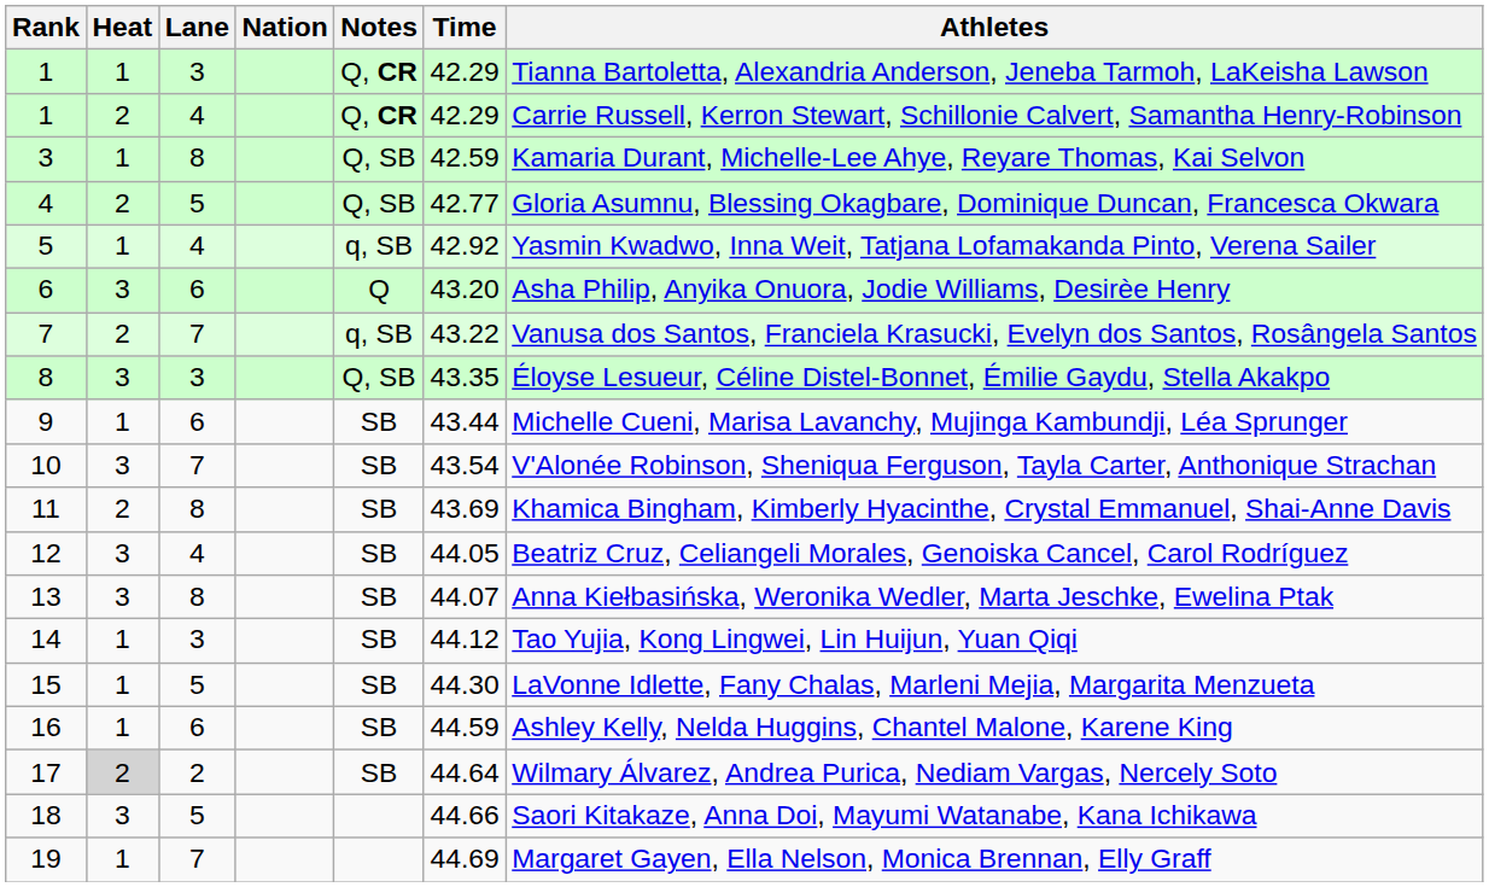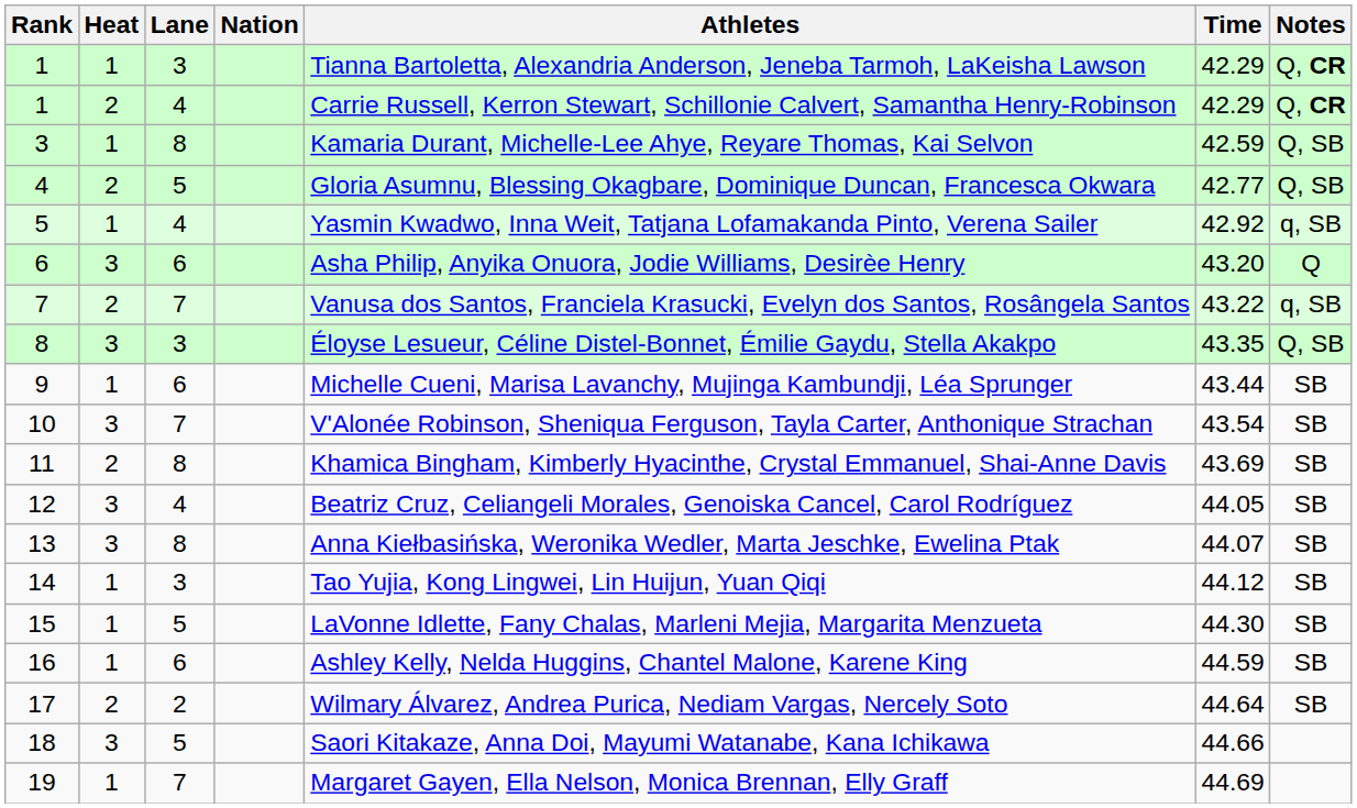 <table class="wikitable sortable" style="text-align:center">
 <tr>
 <th>Rank</th>
 <th>Heat</th>
 <th>Lane</th>
 <th>Nation</th>
+<th>Athletes</th>
+<th>Time</th>
 <th>Notes</th>
-<th>Time</th>
-<th>Athletes</th>
 </tr>
 <tr bgcolor=ccffcc>
 <td>1</td>
 <td>1</td>
 <td>3</td>
 <td align=left></td>
+<td align=left><a href='#'>Tianna Bartoletta</a>, <a href='#'>Alexandria Anderson</a>, <a href='#'>Jeneba Tarmoh</a>, <a href='#'>LaKeisha Lawson</a></td>
+<td>42.29</td>
 <td>Q, <strong>CR</strong></td>
-<td>42.29</td>
-<td align=left><a href='#'>Tianna Bartoletta</a>, <a href='#'>Alexandria Anderson</a>, <a href='#'>Jeneba Tarmoh</a>, <a href='#'>LaKeisha Lawson</a></td>
 </tr>
 <tr bgcolor=ccffcc>
 <td>1</td>
 <td>2</td>
 <td>4</td>
 <td align=left></td>
+<td align=left><a href='#'>Carrie Russell</a>, <a href='#'>Kerron Stewart</a>, <a href='#'>Schillonie Calvert</a>, <a href='#'>Samantha Henry-Robinson</a></td>
+<td>42.29</td>
 <td>Q, <strong>CR</strong></td>
-<td>42.29</td>
-<td align=left><a href='#'>Carrie Russell</a>, <a href='#'>Kerron Stewart</a>, <a href='#'>Schillonie Calvert</a>, <a href='#'>Samantha Henry-Robinson</a></td>
 </tr>
 <tr bgcolor=ccffcc>
 <td>3</td>
 <td>1</td>
 <td>8</td>
 <td align=left></td>
+<td align=left><a href='#'>Kamaria Durant</a>, <a href='#'>Michelle-Lee Ahye</a>, <a href='#'>Reyare Thomas</a>, <a href='#'>Kai Selvon</a></td>
+<td>42.59</td>
 <td>Q, SB</td>
-<td>42.59</td>
-<td align=left><a href='#'>Kamaria Durant</a>, <a href='#'>Michelle-Lee Ahye</a>, <a href='#'>Reyare Thomas</a>, <a href='#'>Kai Selvon</a></td>
 </tr>
 <tr bgcolor=ccffcc>
 <td>4</td>
 <td>2</td>
 <td>5</td>
 <td align=left></td>
+<td align=left><a href='#'>Gloria Asumnu</a>, <a href='#'>Blessing Okagbare</a>, <a href='#'>Dominique Duncan</a>, <a href='#'>Francesca Okwara</a></td>
+<td>42.77</td>
 <td>Q, SB</td>
-<td>42.77</td>
-<td align=left><a href='#'>Gloria Asumnu</a>, <a href='#'>Blessing Okagbare</a>, <a href='#'>Dominique Duncan</a>, <a href='#'>Francesca Okwara</a></td>
 </tr>
 <tr bgcolor=ddffdd>
 <td>5</td>
 <td>1</td>
 <td>4</td>
 <td align=left></td>
+<td align=left><a href='#'>Yasmin Kwadwo</a>, <a href='#'>Inna Weit</a>, <a href='#'>Tatjana Lofamakanda Pinto</a>, <a href='#'>Verena Sailer</a></td>
+<td>42.92</td>
 <td>q, SB</td>
-<td>42.92</td>
-<td align=left><a href='#'>Yasmin Kwadwo</a>, <a href='#'>Inna Weit</a>, <a href='#'>Tatjana Lofamakanda Pinto</a>, <a href='#'>Verena Sailer</a></td>
 </tr>
 <tr bgcolor=ccffcc>
 <td>6</td>
 <td>3</td>
 <td>6</td>
 <td align=left></td>
+<td align=left><a href='#'>Asha Philip</a>, <a href='#'>Anyika Onuora</a>, <a href='#'>Jodie Williams</a>, <a href='#'>Desirèe Henry</a></td>
+<td>43.20</td>
 <td>Q</td>
-<td>43.20</td>
-<td align=left><a href='#'>Asha Philip</a>, <a href='#'>Anyika Onuora</a>, <a href='#'>Jodie Williams</a>, <a href='#'>Desirèe Henry</a></td>
 </tr>
 <tr bgcolor=ddffdd>
 <td>7</td>
 <td>2</td>
 <td>7</td>
 <td align=left></td>
+<td align=left><a href='#'>Vanusa dos Santos</a>, <a href='#'>Franciela Krasucki</a>, <a href='#'>Evelyn dos Santos</a>, <a href='#'>Rosângela Santos</a></td>
+<td>43.22</td>
 <td>q, SB</td>
-<td>43.22</td>
-<td align=left><a href='#'>Vanusa dos Santos</a>, <a href='#'>Franciela Krasucki</a>, <a href='#'>Evelyn dos Santos</a>, <a href='#'>Rosângela Santos</a></td>
 </tr>
 <tr bgcolor=ccffcc>
 <td>8</td>
 <td>3</td>
 <td>3</td>
 <td align=left></td>
+<td align=left><a href='#'>Éloyse Lesueur</a>, <a href='#'>Céline Distel-Bonnet</a>, <a href='#'>Émilie Gaydu</a>, <a href='#'>Stella Akakpo</a></td>
+<td>43.35</td>
 <td>Q, SB</td>
-<td>43.35</td>
-<td align=left><a href='#'>Éloyse Lesueur</a>, <a href='#'>Céline Distel-Bonnet</a>, <a href='#'>Émilie Gaydu</a>, <a href='#'>Stella Akakpo</a></td>
 </tr>
 <tr>
 <td>9</td>
 <td>1</td>
 <td>6</td>
 <td align=left></td>
+<td align=left><a href='#'>Michelle Cueni</a>, <a href='#'>Marisa Lavanchy</a>, <a href='#'>Mujinga Kambundji</a>, <a href='#'>Léa Sprunger</a></td>
+<td>43.44</td>
 <td>SB</td>
-<td>43.44</td>
-<td align=left><a href='#'>Michelle Cueni</a>, <a href='#'>Marisa Lavanchy</a>, <a href='#'>Mujinga Kambundji</a>, <a href='#'>Léa Sprunger</a></td>
 </tr>
 <tr>
 <td>10</td>
 <td>3</td>
 <td>7</td>
 <td align=left></td>
+<td align=left><a href='#'>V'Alonée Robinson</a>, <a href='#'>Sheniqua Ferguson</a>, <a href='#'>Tayla Carter</a>, <a href='#'>Anthonique Strachan</a></td>
+<td>43.54</td>
 <td>SB</td>
-<td>43.54</td>
-<td align=left><a href='#'>V'Alonée Robinson</a>, <a href='#'>Sheniqua Ferguson</a>, <a href='#'>Tayla Carter</a>, <a href='#'>Anthonique Strachan</a></td>
 </tr>
 <tr>
 <td>11</td>
 <td>2</td>
 <td>8</td>
 <td align=left></td>
+<td align=left><a href='#'>Khamica Bingham</a>, <a href='#'>Kimberly Hyacinthe</a>, <a href='#'>Crystal Emmanuel</a>, <a href='#'>Shai-Anne Davis</a></td>
+<td>43.69</td>
 <td>SB</td>
-<td>43.69</td>
-<td align=left><a href='#'>Khamica Bingham</a>, <a href='#'>Kimberly Hyacinthe</a>, <a href='#'>Crystal Emmanuel</a>, <a href='#'>Shai-Anne Davis</a></td>
 </tr>
 <tr>
 <td>12</td>
 <td>3</td>
 <td>4</td>
 <td align=left></td>
+<td align=left><a href='#'>Beatriz Cruz</a>, <a href='#'>Celiangeli Morales</a>, <a href='#'>Genoiska Cancel</a>, <a href='#'>Carol Rodríguez</a></td>
+<td>44.05</td>
 <td>SB</td>
-<td>44.05</td>
-<td align=left><a href='#'>Beatriz Cruz</a>, <a href='#'>Celiangeli Morales</a>, <a href='#'>Genoiska Cancel</a>, <a href='#'>Carol Rodríguez</a></td>
 </tr>
 <tr>
 <td>13</td>
 <td>3</td>
 <td>8</td>
 <td align=left></td>
+<td align=left><a href='#'>Anna Kiełbasińska</a>, <a href='#'>Weronika Wedler</a>, <a href='#'>Marta Jeschke</a>, <a href='#'>Ewelina Ptak</a></td>
+<td>44.07</td>
 <td>SB</td>
-<td>44.07</td>
-<td align=left><a href='#'>Anna Kiełbasińska</a>, <a href='#'>Weronika Wedler</a>, <a href='#'>Marta Jeschke</a>, <a href='#'>Ewelina Ptak</a></td>
 </tr>
 <tr>
 <td>14</td>
 <td>1</td>
 <td>3</td>
 <td align=left></td>
+<td align=left><a href='#'>Tao Yujia</a>, <a href='#'>Kong Lingwei</a>, <a href='#'>Lin Huijun</a>, <a href='#'>Yuan Qiqi</a></td>
+<td>44.12</td>
 <td>SB</td>
-<td>44.12</td>
-<td align=left><a href='#'>Tao Yujia</a>, <a href='#'>Kong Lingwei</a>, <a href='#'>Lin Huijun</a>, <a href='#'>Yuan Qiqi</a></td>
 </tr>
 <tr>
 <td>15</td>
 <td>1</td>
 <td>5</td>
 <td align=left></td>
+<td align=left><a href='#'>LaVonne Idlette</a>, <a href='#'>Fany Chalas</a>, <a href='#'>Marleni Mejia</a>, <a href='#'>Margarita Menzueta</a></td>
+<td>44.30</td>
 <td>SB</td>
-<td>44.30</td>
-<td align=left><a href='#'>LaVonne Idlette</a>, <a href='#'>Fany Chalas</a>, <a href='#'>Marleni Mejia</a>, <a href='#'>Margarita Menzueta</a></td>
 </tr>
 <tr>
 <td>16</td>
 <td>1</td>
 <td>6</td>
 <td align=left></td>
+<td align=left><a href='#'>Ashley Kelly</a>, <a href='#'>Nelda Huggins</a>, <a href='#'>Chantel Malone</a>, <a href='#'>Karene King</a></td>
+<td>44.59</td>
 <td>SB</td>
-<td>44.59</td>
-<td align=left><a href='#'>Ashley Kelly</a>, <a href='#'>Nelda Huggins</a>, <a href='#'>Chantel Malone</a>, <a href='#'>Karene King</a></td>
 </tr>
 <tr>
 <td>17</td>
-<td style="background: lightgrey;">2</td>
+<td>2</td>
 <td>2</td>
 <td align=left></td>
+<td align=left><a href='#'>Wilmary Álvarez</a>, <a href='#'>Andrea Purica</a>, <a href='#'>Nediam Vargas</a>, <a href='#'>Nercely Soto</a></td>
+<td>44.64</td>
 <td>SB</td>
-<td>44.64</td>
-<td align=left><a href='#'>Wilmary Álvarez</a>, <a href='#'>Andrea Purica</a>, <a href='#'>Nediam Vargas</a>, <a href='#'>Nercely Soto</a></td>
 </tr>
 <tr>
 <td>18</td>
 <td>3</td>
 <td>5</td>
 <td align=left></td>
+<td align=left><a href='#'>Saori Kitakaze</a>, <a href='#'>Anna Doi</a>, <a href='#'>Mayumi Watanabe</a>, <a href='#'>Kana Ichikawa</a></td>
+<td>44.66</td>
 <td></td>
-<td>44.66</td>
-<td align=left><a href='#'>Saori Kitakaze</a>, <a href='#'>Anna Doi</a>, <a href='#'>Mayumi Watanabe</a>, <a href='#'>Kana Ichikawa</a></td>
 </tr>
 <tr>
 <td>19</td>
 <td>1</td>
 <td>7</td>
 <td align=left></td>
+<td align=left><a href='#'>Margaret Gayen</a>, <a href='#'>Ella Nelson</a>, <a href='#'>Monica Brennan</a>, <a href='#'>Elly Graff</a></td>
+<td>44.69</td>
 <td></td>
-<td>44.69</td>
-<td align=left><a href='#'>Margaret Gayen</a>, <a href='#'>Ella Nelson</a>, <a href='#'>Monica Brennan</a>, <a href='#'>Elly Graff</a></td>
 </tr>
 </table>
